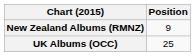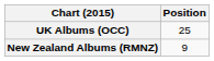 <table class="wikitable sortable plainrowheaders" style="text-align:center">
 <tr>
 <th scope="col">Chart (2015)</th>
 <th scope="col">Position</th>
 </tr>
 <tr>
+<th scope="row">UK Albums (OCC)</th>
+<td>25</td>
+</tr>
+<tr>
 <th scope="row">New Zealand Albums (RMNZ)</th>
 <td>9</td>
 </tr>
-<tr>
-<th scope="row">UK Albums (OCC)</th>
-<td>25</td>
-</tr>
 </table>
